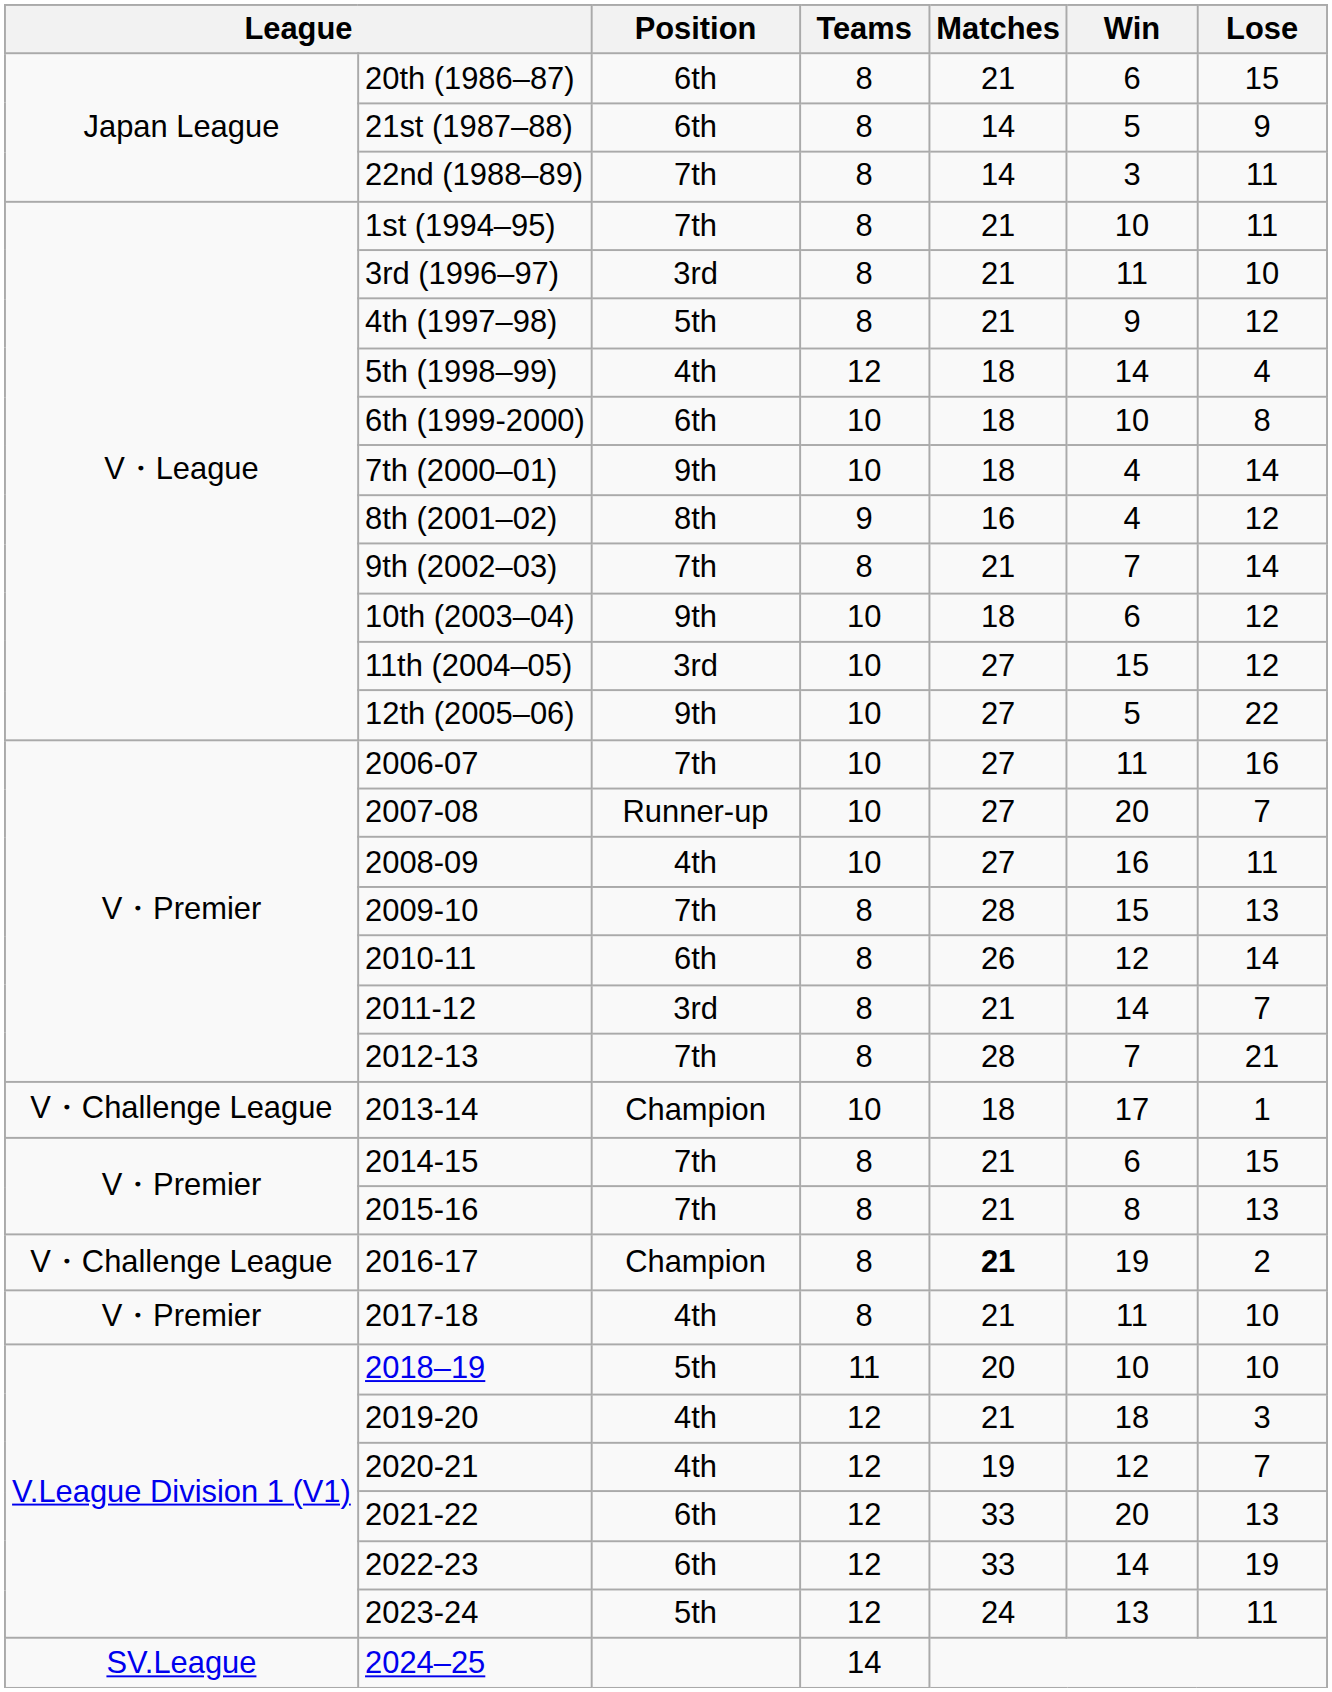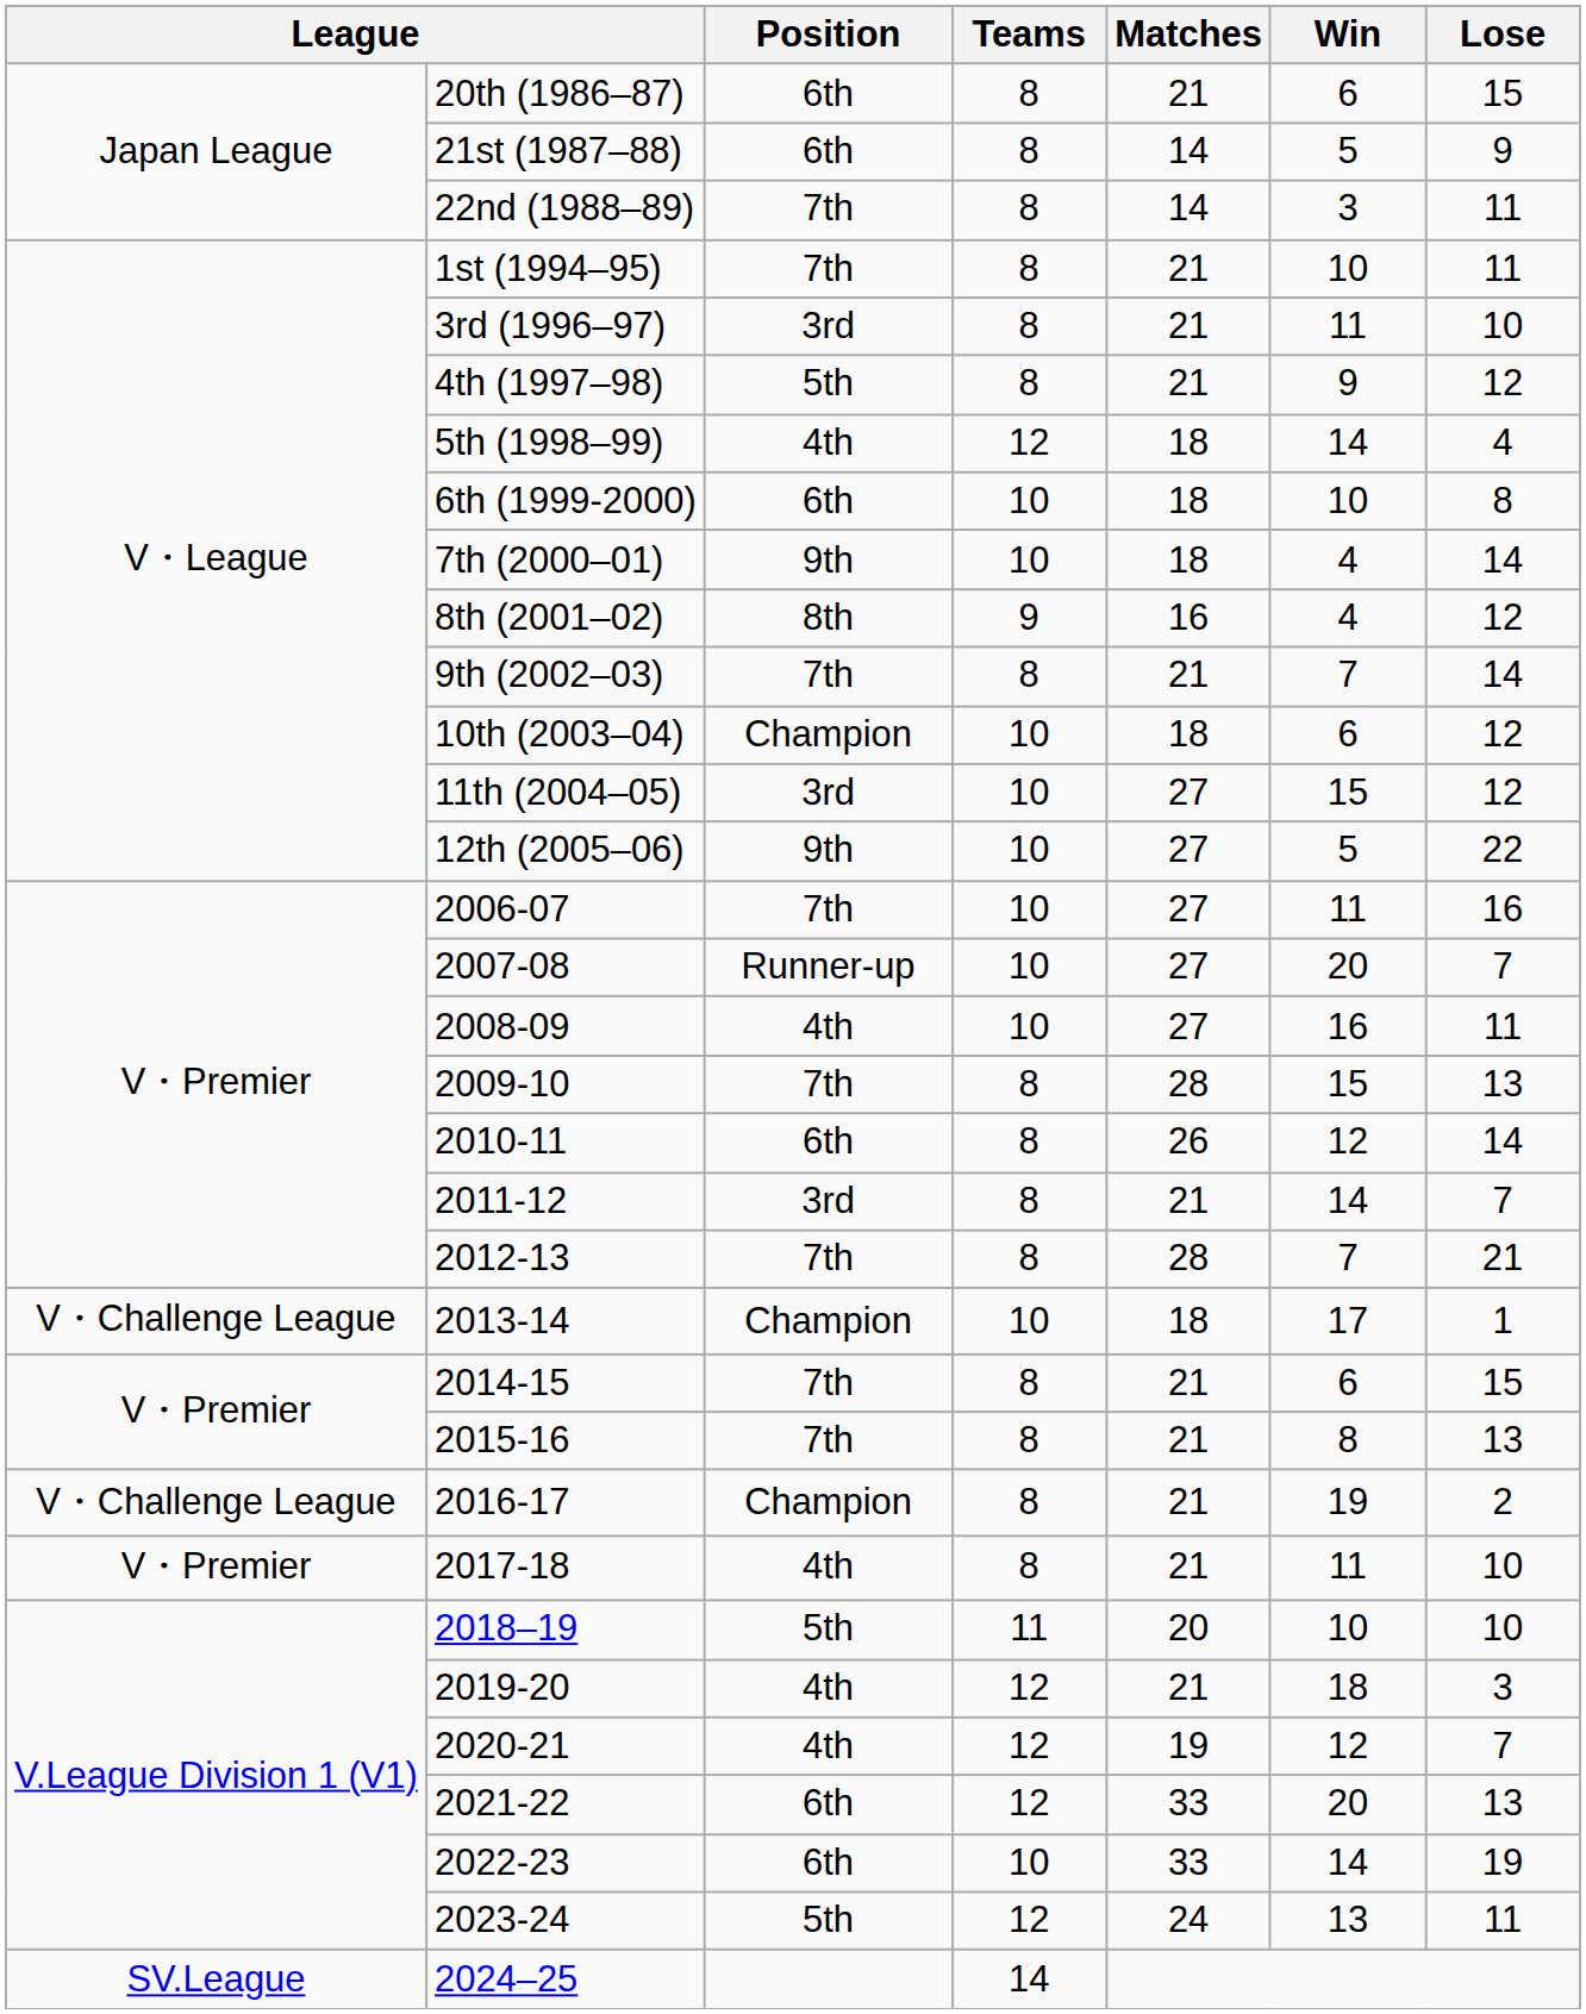 <table class="wikitable" border="1">
 <tr>
 <th width=250 colspan=2>League</th>
 <th width=100>Position</th>
 <th width=60 align=center>Teams</th>
 <th width=60>Matches</th>
 <th width=60>Win</th>
 <th width=60>Lose</th>
 </tr>
 <tr>
 <td align=center rowspan=3>Japan League</td>
 <td>20th (1986–87)</td>
 <td align=center>6th</td>
 <td align=center>8</td>
 <td align=center>21</td>
 <td align=center>6</td>
 <td align=center>15</td>
 </tr>
 <tr>
 <td>21st (1987–88)</td>
 <td align=center>6th</td>
 <td align=center>8</td>
 <td align=center>14</td>
 <td align=center>5</td>
 <td align=center>9</td>
 </tr>
 <tr>
 <td>22nd (1988–89)</td>
 <td align=center>7th</td>
 <td align=center>8</td>
 <td align=center>14</td>
 <td align=center>3</td>
 <td align=center>11</td>
 </tr>
 <tr>
 <td align=center rowspan=11>V・League</td>
 <td>1st (1994–95)</td>
 <td align=center>7th</td>
 <td align=center>8</td>
 <td align=center>21</td>
 <td align=center>10</td>
 <td align=center>11</td>
 </tr>
 <tr>
 <td>3rd (1996–97)</td>
 <td align=center> 3rd</td>
 <td align=center>8</td>
 <td align=center>21</td>
 <td align=center>11</td>
 <td align=center>10</td>
 </tr>
 <tr>
 <td>4th (1997–98)</td>
 <td align=center>5th</td>
 <td align=center>8</td>
 <td align=center>21</td>
 <td align=center>9</td>
 <td align=center>12</td>
 </tr>
 <tr>
 <td>5th (1998–99)</td>
 <td align=center>4th</td>
 <td align=center>12</td>
 <td align=center>18</td>
 <td align=center>14</td>
 <td align=center>4</td>
 </tr>
 <tr>
 <td>6th (1999-2000)</td>
 <td align=center>6th</td>
 <td align=center>10</td>
 <td align=center>18</td>
 <td align=center>10</td>
 <td align=center>8</td>
 </tr>
 <tr>
 <td>7th (2000–01)</td>
 <td align=center>9th</td>
 <td align=center>10</td>
 <td align=center>18</td>
 <td align=center>4</td>
 <td align=center>14</td>
 </tr>
 <tr>
 <td>8th (2001–02)</td>
 <td align=center>8th</td>
 <td align=center>9</td>
 <td align=center>16</td>
 <td align=center>4</td>
 <td align=center>12</td>
 </tr>
 <tr>
 <td>9th (2002–03)</td>
 <td align=center>7th</td>
 <td align=center>8</td>
 <td align=center>21</td>
 <td align=center>7</td>
 <td align=center>14</td>
 </tr>
 <tr>
 <td>10th (2003–04)</td>
-<td align=center>9th</td>
+<td align=center> Champion</td>
 <td align=center>10</td>
 <td align=center>18</td>
 <td align=center>6</td>
 <td align=center>12</td>
 </tr>
 <tr>
 <td>11th (2004–05)</td>
 <td align=center> 3rd</td>
 <td align=center>10</td>
 <td align=center>27</td>
 <td align=center>15</td>
 <td align=center>12</td>
 </tr>
 <tr>
 <td>12th (2005–06)</td>
 <td align=center>9th</td>
 <td align=center>10</td>
 <td align=center>27</td>
 <td align=center>5</td>
 <td align=center>22</td>
 </tr>
 <tr>
 <td align=center rowspan=7>V・Premier</td>
 <td>2006-07</td>
 <td align=center>7th</td>
 <td align=center>10</td>
 <td align=center>27</td>
 <td align=center>11</td>
 <td align=center>16</td>
 </tr>
 <tr>
 <td>2007-08</td>
 <td align=center> Runner-up</td>
 <td align=center>10</td>
 <td align=center>27</td>
 <td align=center>20</td>
 <td align=center>7</td>
 </tr>
 <tr>
 <td>2008-09</td>
 <td align=center>4th</td>
 <td align=center>10</td>
 <td align=center>27</td>
 <td align=center>16</td>
 <td align=center>11</td>
 </tr>
 <tr>
 <td>2009-10</td>
 <td align=center>7th</td>
 <td align=center>8</td>
 <td align=center>28</td>
 <td align=center>15</td>
 <td align=center>13</td>
 </tr>
 <tr>
 <td>2010-11</td>
 <td align=center>6th</td>
 <td align=center>8</td>
 <td align=center>26</td>
 <td align=center>12</td>
 <td align=center>14</td>
 </tr>
 <tr>
 <td>2011-12</td>
 <td align=center> 3rd</td>
 <td align=center>8</td>
 <td align=center>21</td>
 <td align=center>14</td>
 <td align=center>7</td>
 </tr>
 <tr>
 <td>2012-13</td>
 <td align=center>7th</td>
 <td align=center>8</td>
 <td align=center>28</td>
 <td align=center>7</td>
 <td align=center>21</td>
 </tr>
 <tr>
 <td align=center rowspan=1>V・Challenge League</td>
 <td>2013-14</td>
 <td align=center> Champion</td>
 <td align=center>10</td>
 <td align=center>18</td>
 <td align=center>17</td>
 <td align=center>1</td>
 </tr>
 <tr>
 <td align=center rowspan=2>V・Premier</td>
 <td>2014-15</td>
 <td align=center>7th</td>
 <td align=center>8</td>
 <td align=center>21</td>
 <td align=center>6</td>
 <td align=center>15</td>
 </tr>
 <tr>
 <td>2015-16</td>
 <td align=center>7th</td>
 <td align=center>8</td>
 <td align=center>21</td>
 <td align=center>8</td>
 <td align=center>13</td>
 </tr>
 <tr>
 <td align=center rowspan=1>V・Challenge League</td>
 <td>2016-17</td>
 <td align=center> Champion</td>
 <td align=center>8</td>
-<td align=center><strong>21</strong></td>
+<td align=center>21</td>
 <td align=center>19</td>
 <td align=center>2</td>
 </tr>
 <tr>
 <td align=center rowspan=1>V・Premier</td>
 <td>2017-18</td>
 <td align=center>4th</td>
 <td align=center>8</td>
 <td align=center>21</td>
 <td align=center>11</td>
 <td align=center>10</td>
 </tr>
 <tr>
 <td align=center rowspan=6><a href='#'>V.League Division 1 (V1)</a></td>
 <td><a href='#'>2018–19</a></td>
 <td align=center>5th</td>
 <td align=center>11</td>
 <td align=center>20</td>
 <td align=center>10</td>
 <td align=center>10</td>
 </tr>
 <tr>
 <td>2019-20</td>
 <td align=center>4th</td>
 <td align=center>12</td>
 <td align=center>21</td>
 <td align=center>18</td>
 <td align=center>3</td>
 </tr>
 <tr>
 <td>2020-21</td>
 <td align=center>4th</td>
 <td align=center>12</td>
 <td align=center>19</td>
 <td align=center>12</td>
 <td align=center>7</td>
 </tr>
 <tr>
 <td>2021-22</td>
 <td align=center>6th</td>
 <td align=center>12</td>
 <td align=center>33</td>
 <td align=center>20</td>
 <td align=center>13</td>
 </tr>
 <tr>
 <td>2022-23</td>
 <td align=center>6th</td>
-<td align=center>12</td>
+<td align=center>10</td>
 <td align=center>33</td>
 <td align=center>14</td>
 <td align=center>19</td>
 </tr>
 <tr>
 <td>2023-24</td>
 <td align=center>5th</td>
 <td align=center>12</td>
 <td align=center>24</td>
 <td align=center>13</td>
 <td align=center>11</td>
 </tr>
 <tr>
 <td align=center rowspan=6><a href='#'>SV.League</a></td>
 <td><a href='#'>2024–25</a></td>
 <td align=center></td>
 <td align=center>14</td>
 <td align=center colspan=3></td>
 </tr>
 </table>
